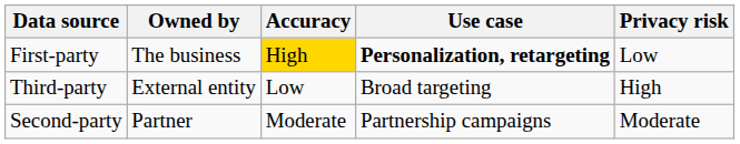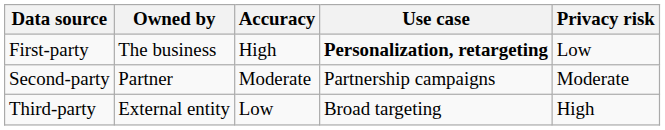 <table class="wikitable">
 <tr>
 <th>Data source</th>
 <th>Owned by</th>
 <th>Accuracy</th>
 <th>Use case</th>
 <th>Privacy risk</th>
 </tr>
 <tr>
 <td>First-party</td>
 <td>The business</td>
-<td style="background: gold;">High</td>
+<td>High</td>
 <td><strong>Personalization, retargeting</strong></td>
 <td>Low</td>
+</tr>
+<tr>
+<td>Second-party</td>
+<td>Partner</td>
+<td>Moderate</td>
+<td>Partnership campaigns</td>
+<td>Moderate</td>
 </tr>
 <tr>
 <td>Third-party</td>
 <td>External entity</td>
 <td>Low</td>
 <td>Broad targeting</td>
 <td>High</td>
 </tr>
-<tr>
-<td>Second-party</td>
-<td>Partner</td>
-<td>Moderate</td>
-<td>Partnership campaigns</td>
-<td>Moderate</td>
-</tr>
 </table>
